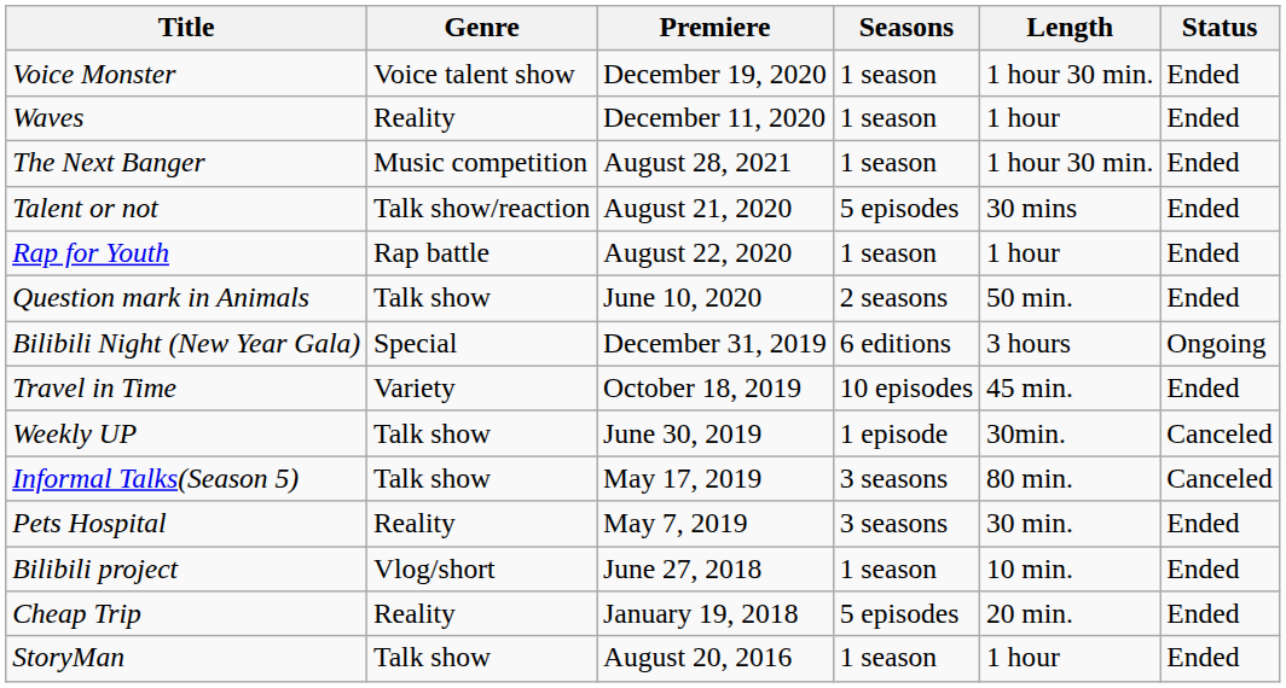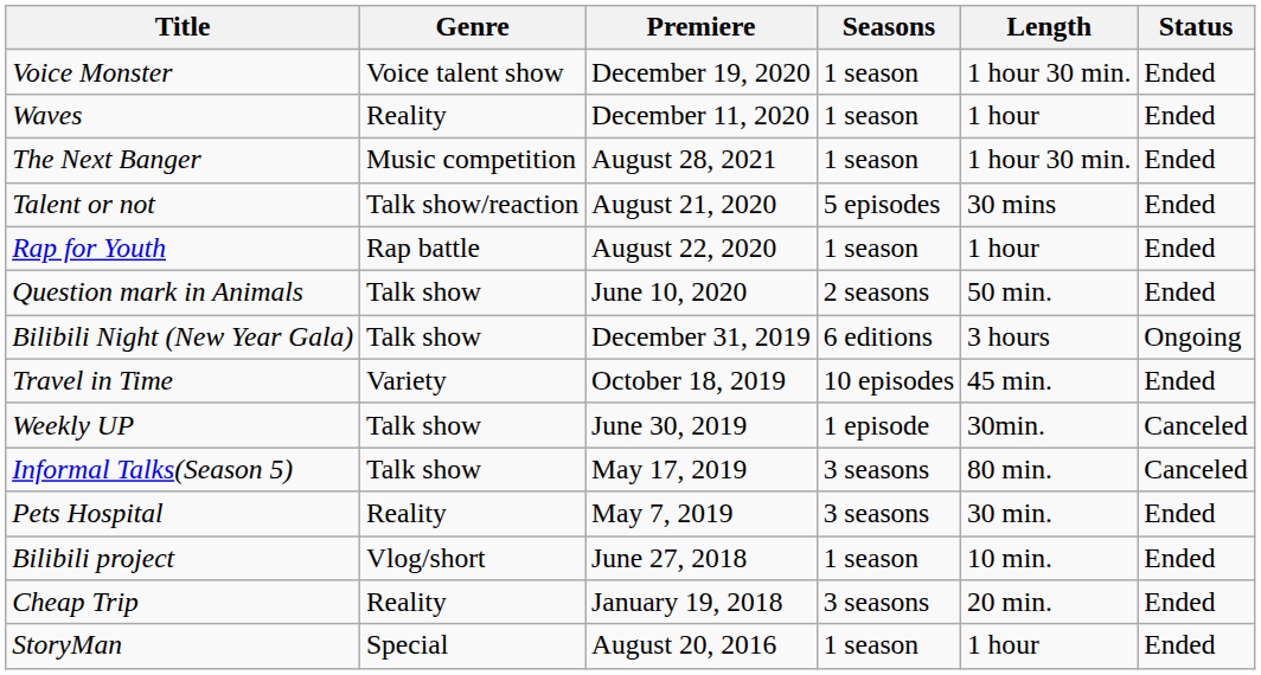 <table class="wikitable sortable">
 <tr>
 <th>Title</th>
 <th>Genre</th>
 <th>Premiere</th>
 <th>Seasons</th>
 <th>Length</th>
 <th>Status</th>
 </tr>
 <tr>
 <td><em>Voice Monster</em></td>
 <td>Voice talent show</td>
 <td>December 19, 2020</td>
 <td>1 season</td>
 <td>1 hour 30 min.</td>
 <td>Ended</td>
 </tr>
 <tr>
 <td><em>Waves</em></td>
 <td>Reality</td>
 <td>December 11, 2020</td>
 <td>1 season</td>
 <td>1 hour</td>
 <td>Ended</td>
 </tr>
 <tr>
 <td><em>The Next Banger</em></td>
 <td>Music competition</td>
 <td>August 28, 2021</td>
 <td>1 season</td>
 <td>1 hour 30 min.</td>
 <td>Ended</td>
 </tr>
 <tr>
 <td><em>Talent or not</em></td>
 <td>Talk show/reaction</td>
 <td>August 21, 2020</td>
 <td>5 episodes</td>
 <td>30 mins</td>
 <td>Ended</td>
 </tr>
 <tr>
 <td><em><a href='#'>Rap for Youth</a></em></td>
 <td>Rap battle</td>
 <td>August 22, 2020</td>
 <td>1 season</td>
 <td>1 hour</td>
 <td>Ended</td>
 </tr>
 <tr>
 <td><em>Question mark in Animals</em></td>
 <td>Talk show</td>
 <td>June 10, 2020</td>
 <td>2 seasons</td>
 <td>50 min.</td>
 <td>Ended</td>
 </tr>
 <tr>
 <td><em>Bilibili Night (New Year Gala)</em></td>
-<td>Special</td>
+<td>Talk show</td>
 <td>December 31, 2019</td>
 <td>6 editions</td>
 <td>3 hours</td>
 <td>Ongoing</td>
 </tr>
 <tr>
 <td><em>Travel in Time</em></td>
 <td>Variety</td>
 <td>October 18, 2019</td>
 <td>10 episodes</td>
 <td>45 min.</td>
 <td>Ended</td>
 </tr>
 <tr>
 <td><em>Weekly UP</em></td>
 <td>Talk show</td>
 <td>June 30, 2019</td>
 <td>1 episode</td>
 <td>30min.</td>
 <td>Canceled</td>
 </tr>
 <tr>
 <td><em><a href='#'>Informal Talks</a>(Season 5)</em></td>
 <td>Talk show</td>
 <td>May 17, 2019</td>
 <td>3 seasons</td>
 <td>80 min.</td>
 <td>Canceled</td>
 </tr>
 <tr>
 <td><em>Pets Hospital</em></td>
 <td>Reality</td>
 <td>May 7, 2019</td>
 <td>3 seasons</td>
 <td>30 min.</td>
 <td>Ended</td>
 </tr>
 <tr>
 <td><em>Bilibili project</em></td>
 <td>Vlog/short</td>
 <td>June 27, 2018</td>
 <td>1 season</td>
 <td>10 min.</td>
 <td>Ended</td>
 </tr>
 <tr>
 <td><em>Cheap Trip</em></td>
 <td>Reality</td>
 <td>January 19, 2018</td>
-<td>5 episodes</td>
+<td>3 seasons</td>
 <td>20 min.</td>
 <td>Ended</td>
 </tr>
 <tr>
 <td><em>StoryMan</em></td>
-<td>Talk show</td>
+<td>Special</td>
 <td>August 20, 2016</td>
 <td>1 season</td>
 <td>1 hour</td>
 <td>Ended</td>
 </tr>
 </table>
